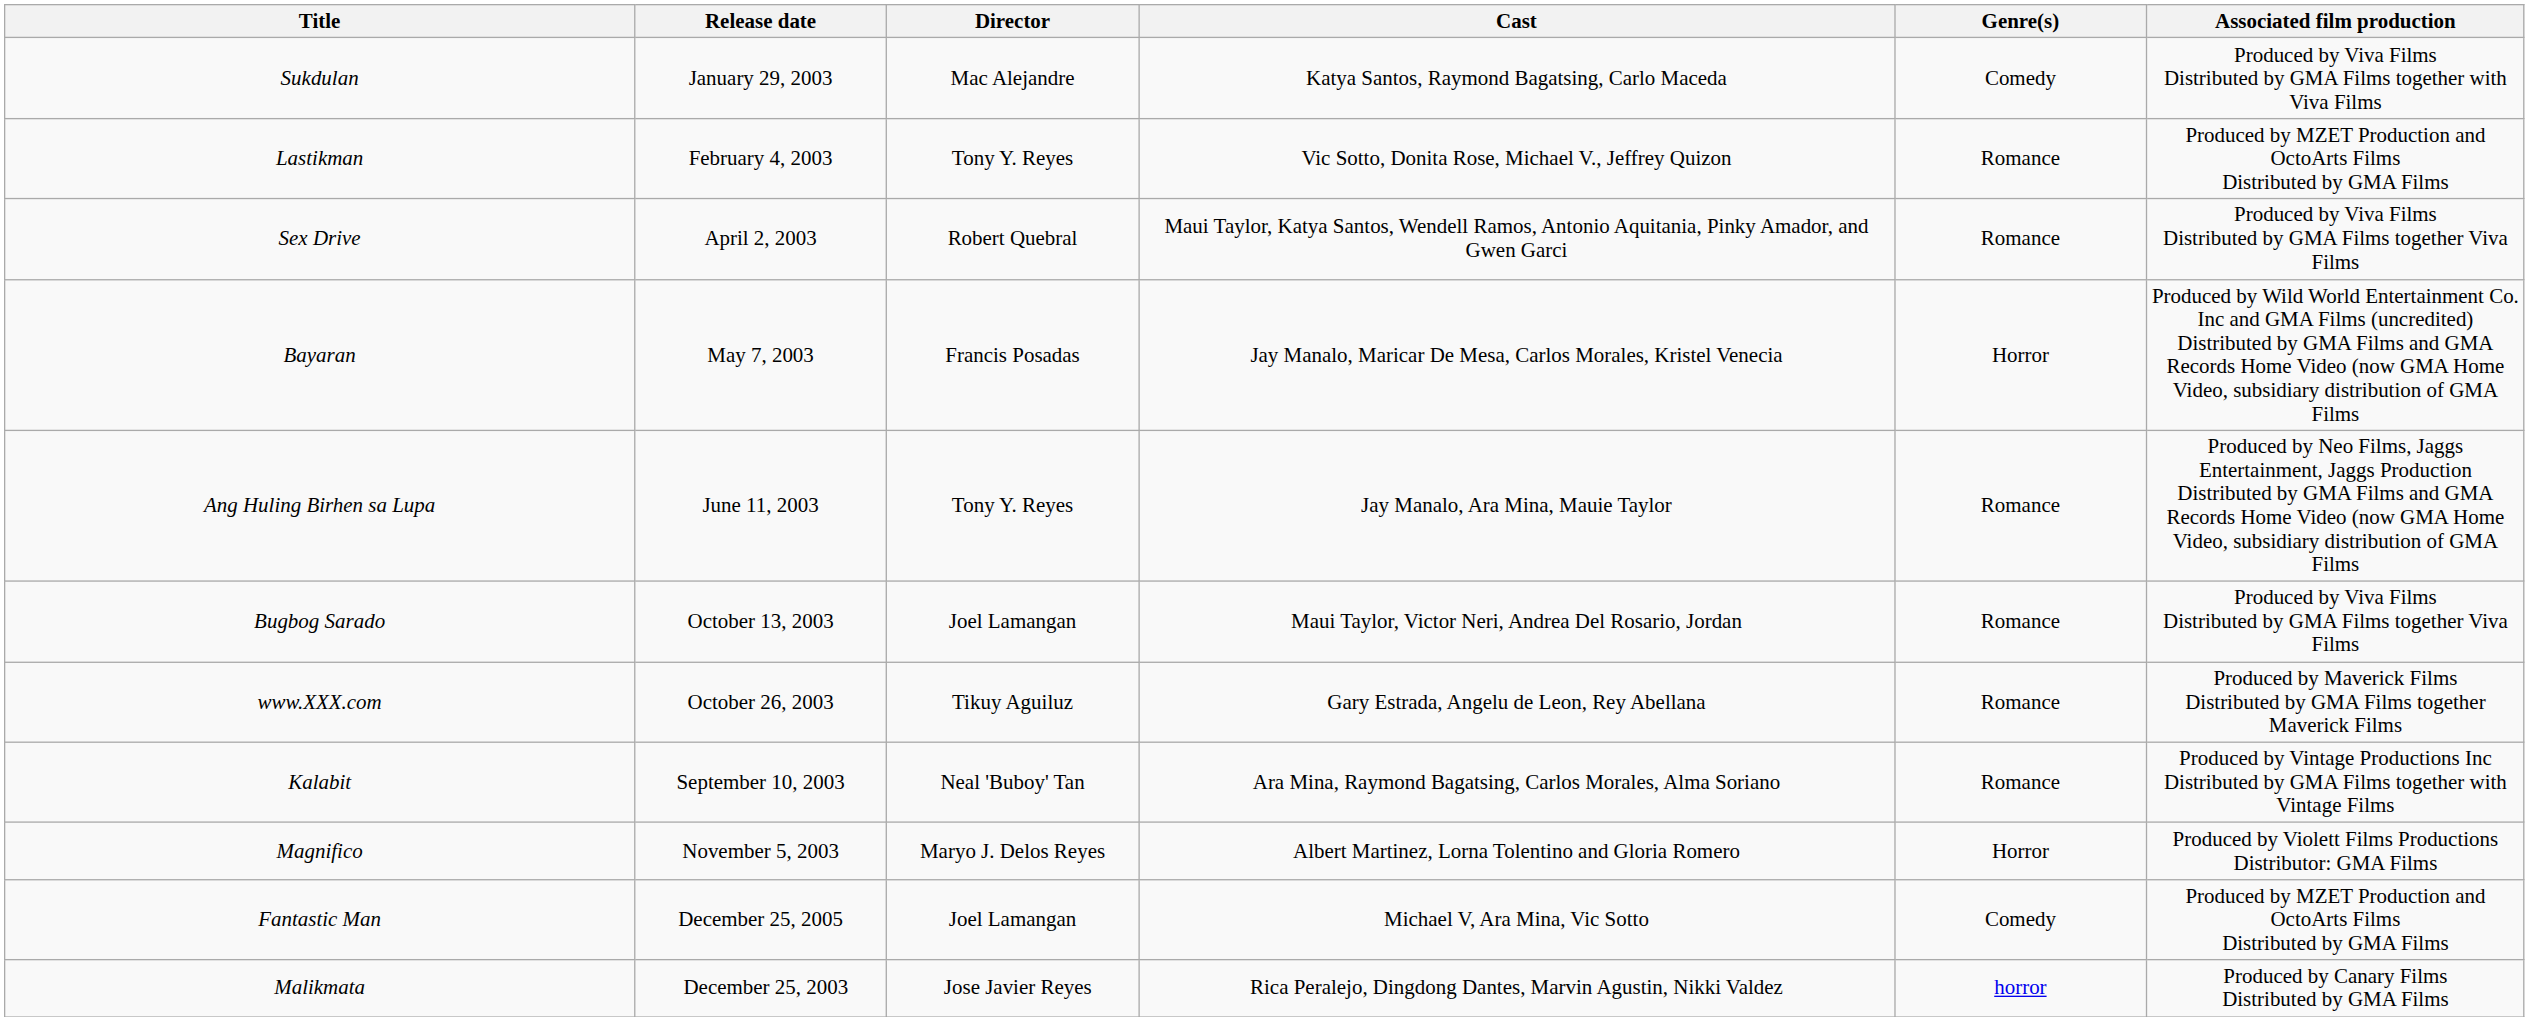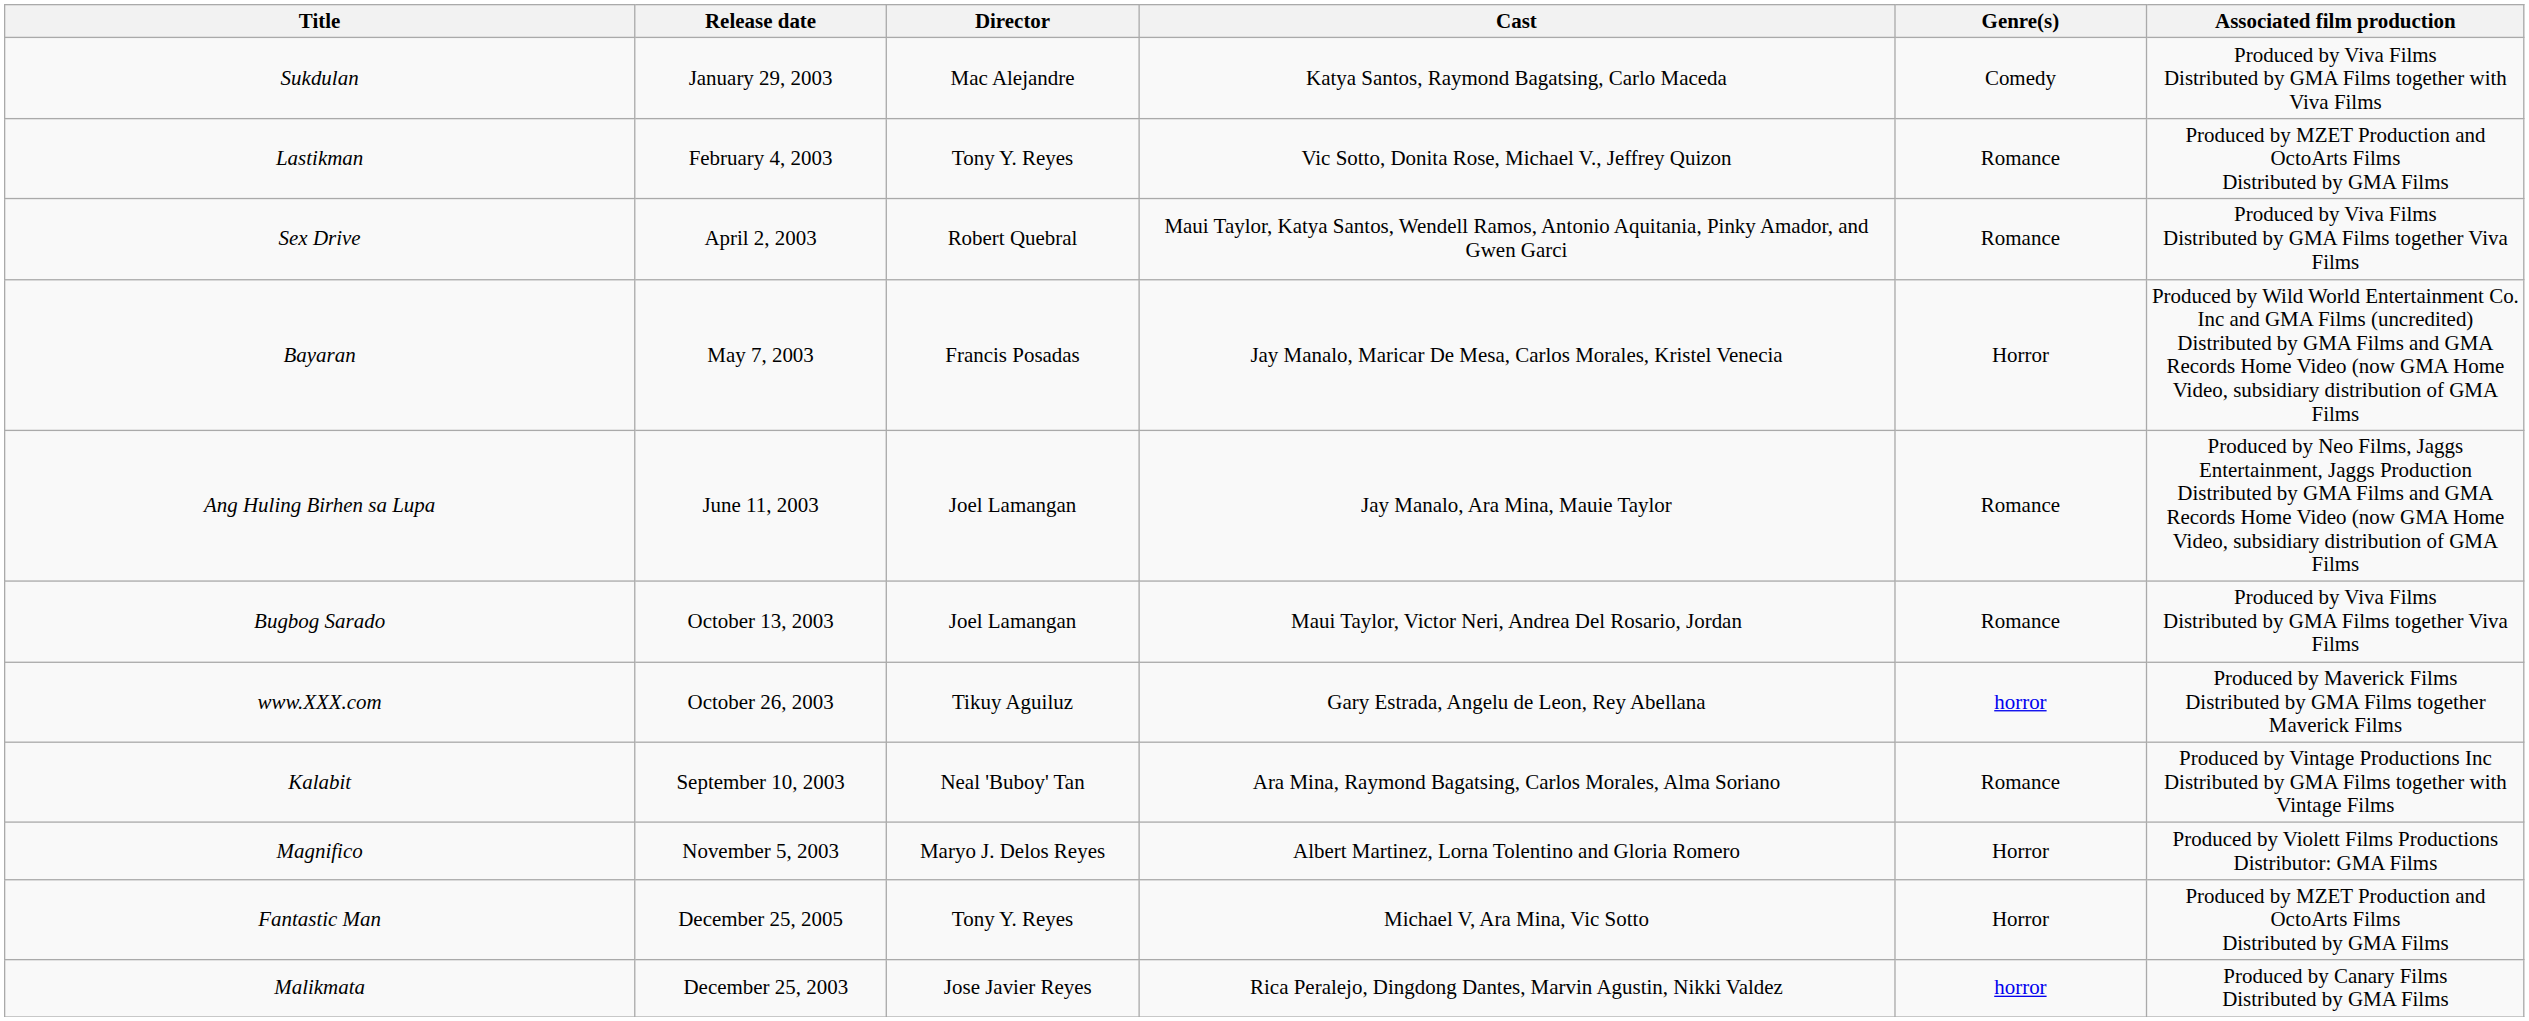 <table class="wikitable" "toccolours sortable" style="width:97%; text-align:center">
 <tr>
 <th style="width:25%;">Title</th>
 <th style="width:10%;">Release date</th>
 <th style="width:10%;">Director</th>
 <th style="width:30%;">Cast</th>
 <th style="width:10%;">Genre(s)</th>
 <th style="width:15%;">Associated film production</th>
 </tr>
 <tr>
 <td><em>Sukdulan</em></td>
 <td>January 29, 2003</td>
 <td>Mac Alejandre</td>
 <td>Katya Santos, Raymond Bagatsing, Carlo Maceda</td>
 <td>Comedy</td>
 <td>Produced by Viva Films<br>Distributed by GMA Films together with Viva Films  </td>
 </tr>
 <tr>
 <td><em>Lastikman</em></td>
 <td>February 4, 2003</td>
 <td>Tony Y. Reyes</td>
 <td>Vic Sotto, Donita Rose, Michael V., Jeffrey Quizon</td>
 <td>Romance</td>
 <td>Produced by MZET  Production and OctoArts Films<br>Distributed by GMA Films</td>
 </tr>
 <tr>
 <td><em>Sex Drive</em></td>
 <td>April 2, 2003</td>
 <td>Robert Quebral</td>
 <td>Maui Taylor, Katya Santos, Wendell Ramos, Antonio Aquitania, Pinky Amador, and Gwen Garci</td>
 <td>Romance</td>
 <td>Produced by Viva Films<br>Distributed by GMA Films together Viva Films  </td>
 </tr>
 <tr>
 <td><em>Bayaran</em></td>
 <td>May 7, 2003</td>
 <td>Francis Posadas</td>
 <td>Jay Manalo, Maricar De Mesa, Carlos Morales, Kristel Venecia</td>
 <td>Horror</td>
 <td>Produced by Wild World Entertainment Co. Inc and GMA Films (uncredited)<br>Distributed by GMA Films and GMA Records Home Video (now GMA Home Video, subsidiary distribution of GMA Films </td>
 </tr>
 <tr>
 <td><em>Ang Huling Birhen sa Lupa</em></td>
 <td>June 11, 2003</td>
-<td>Tony Y. Reyes</td>
+<td>Joel Lamangan</td>
 <td>Jay Manalo, Ara Mina, Mauie Taylor</td>
 <td>Romance</td>
 <td>Produced by Neo Films, Jaggs Entertainment, Jaggs Production<br>Distributed by GMA Films and GMA Records Home Video (now GMA Home Video, subsidiary distribution of GMA Films </td>
 </tr>
 <tr>
 <td><em>Bugbog Sarado</em></td>
 <td>October 13, 2003</td>
 <td>Joel Lamangan</td>
 <td>Maui Taylor, Victor Neri, Andrea Del Rosario, Jordan</td>
 <td>Romance</td>
 <td>Produced by Viva Films<br>Distributed by GMA Films together Viva Films  </td>
 </tr>
 <tr>
 <td><em>www.XXX.com</em></td>
 <td>October 26, 2003</td>
 <td>Tikuy Aguiluz</td>
 <td>Gary Estrada, Angelu de Leon, Rey Abellana</td>
-<td>Romance</td>
+<td><a href='#'>horror</a></td>
 <td>Produced by Maverick Films<br>Distributed by GMA Films together Maverick Films  </td>
 </tr>
 <tr>
 <td><em>Kalabit</em></td>
 <td>September 10, 2003</td>
 <td>Neal 'Buboy' Tan</td>
 <td>Ara Mina, Raymond Bagatsing, Carlos Morales, Alma Soriano</td>
 <td>Romance</td>
 <td>Produced by Vintage Productions Inc<br>Distributed by GMA Films together with Vintage Films  </td>
 </tr>
 <tr>
 <td><em>Magnifico</em></td>
 <td>November  5, 2003</td>
 <td>Maryo J. Delos Reyes</td>
 <td>Albert Martinez, Lorna Tolentino and Gloria Romero</td>
 <td>Horror</td>
 <td>Produced by Violett Films Productions<br>Distributor: GMA Films </td>
 </tr>
 <tr>
 <td><em>Fantastic Man</em></td>
 <td>December 25, 2005</td>
-<td>Joel Lamangan</td>
+<td>Tony Y. Reyes</td>
 <td>Michael V, Ara Mina, Vic Sotto</td>
-<td>Comedy</td>
+<td>Horror</td>
 <td>Produced by MZET  Production and OctoArts Films<br>Distributed by GMA Films</td>
 </tr>
 <tr>
 <td><em>Malikmata</em></td>
 <td>  December 25, 2003</td>
 <td>  Jose Javier Reyes</td>
 <td>Rica Peralejo, Dingdong Dantes, Marvin Agustin, Nikki Valdez</td>
 <td><a href='#'>horror</a></td>
 <td>Produced by Canary Films<br>Distributed by GMA Films </td>
 </tr>
 <tr>
 </tr>
 </table>
